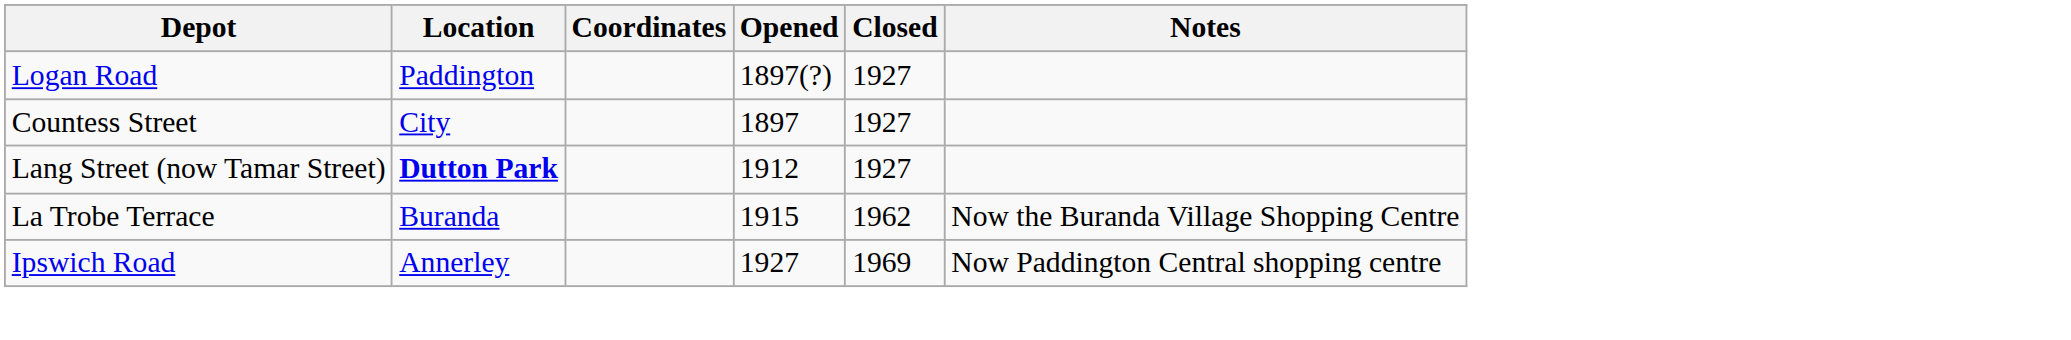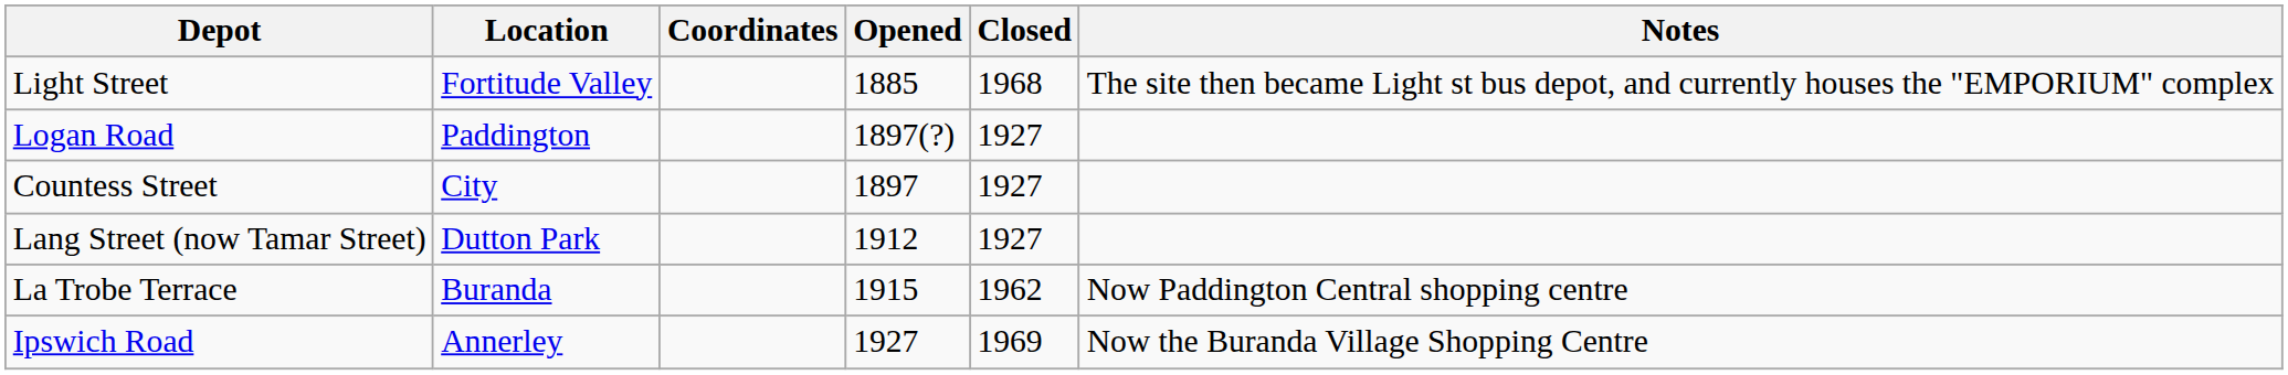 <table class="wikitable sortable">
 <tr>
 <th>Depot</th>
 <th>Location</th>
 <th>Coordinates</th>
 <th>Opened</th>
 <th>Closed</th>
 <th>Notes</th>
+</tr>
+<tr>
+<td>Light Street</td>
+<td><a href='#'>Fortitude Valley</a></td>
+<td></td>
+<td>1885</td>
+<td>1968</td>
+<td>The site then became Light st bus depot, and currently houses the "EMPORIUM" complex</td>
 </tr>
 <tr>
 <td><a href='#'>Logan Road</a></td>
 <td><a href='#'>Paddington</a></td>
 <td></td>
 <td>1897(?)</td>
 <td>1927</td>
 <td></td>
 </tr>
 <tr>
 <td>Countess Street</td>
 <td><a href='#'>City</a></td>
 <td></td>
 <td>1897</td>
 <td>1927</td>
 <td></td>
 </tr>
 <tr>
 <td>Lang Street (now Tamar Street)</td>
-<td><strong><a href='#'>Dutton Park</a></strong></td>
+<td><a href='#'>Dutton Park</a></td>
 <td></td>
 <td>1912</td>
 <td>1927</td>
 <td></td>
 </tr>
 <tr>
 <td>La Trobe Terrace</td>
 <td><a href='#'>Buranda</a></td>
 <td></td>
 <td>1915</td>
 <td>1962</td>
-<td>Now the Buranda Village Shopping Centre</td>
+<td>Now Paddington Central shopping centre</td>
 </tr>
 <tr>
 <td><a href='#'>Ipswich Road</a></td>
 <td><a href='#'>Annerley</a></td>
 <td></td>
 <td>1927</td>
 <td>1969</td>
-<td>Now Paddington Central shopping centre</td>
+<td>Now the Buranda Village Shopping Centre</td>
 </tr>
 </table>
